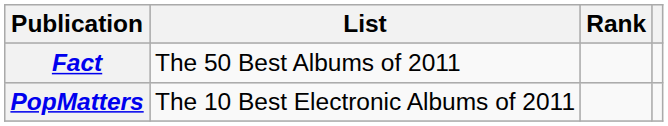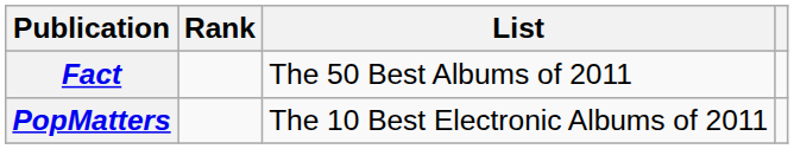 <table class="wikitable sortable plainrowheaders">
 <tr>
 <th scope="col">Publication</th>
+<th scope="col">Rank</th>
 <th scope="col">List</th>
-<th scope="col">Rank</th>
 <th scope="col" class="unsortable"></th>
 </tr>
 <tr>
 <th scope="row"><em><a href='#'>Fact</a></em></th>
+<td></td>
 <td>The 50 Best Albums of 2011</td>
-<td></td>
 <td></td>
 </tr>
 <tr>
 <th scope="row"><em><a href='#'>PopMatters</a></em></th>
+<td></td>
 <td>The 10 Best Electronic Albums of 2011</td>
-<td></td>
 <td></td>
 </tr>
 </table>
